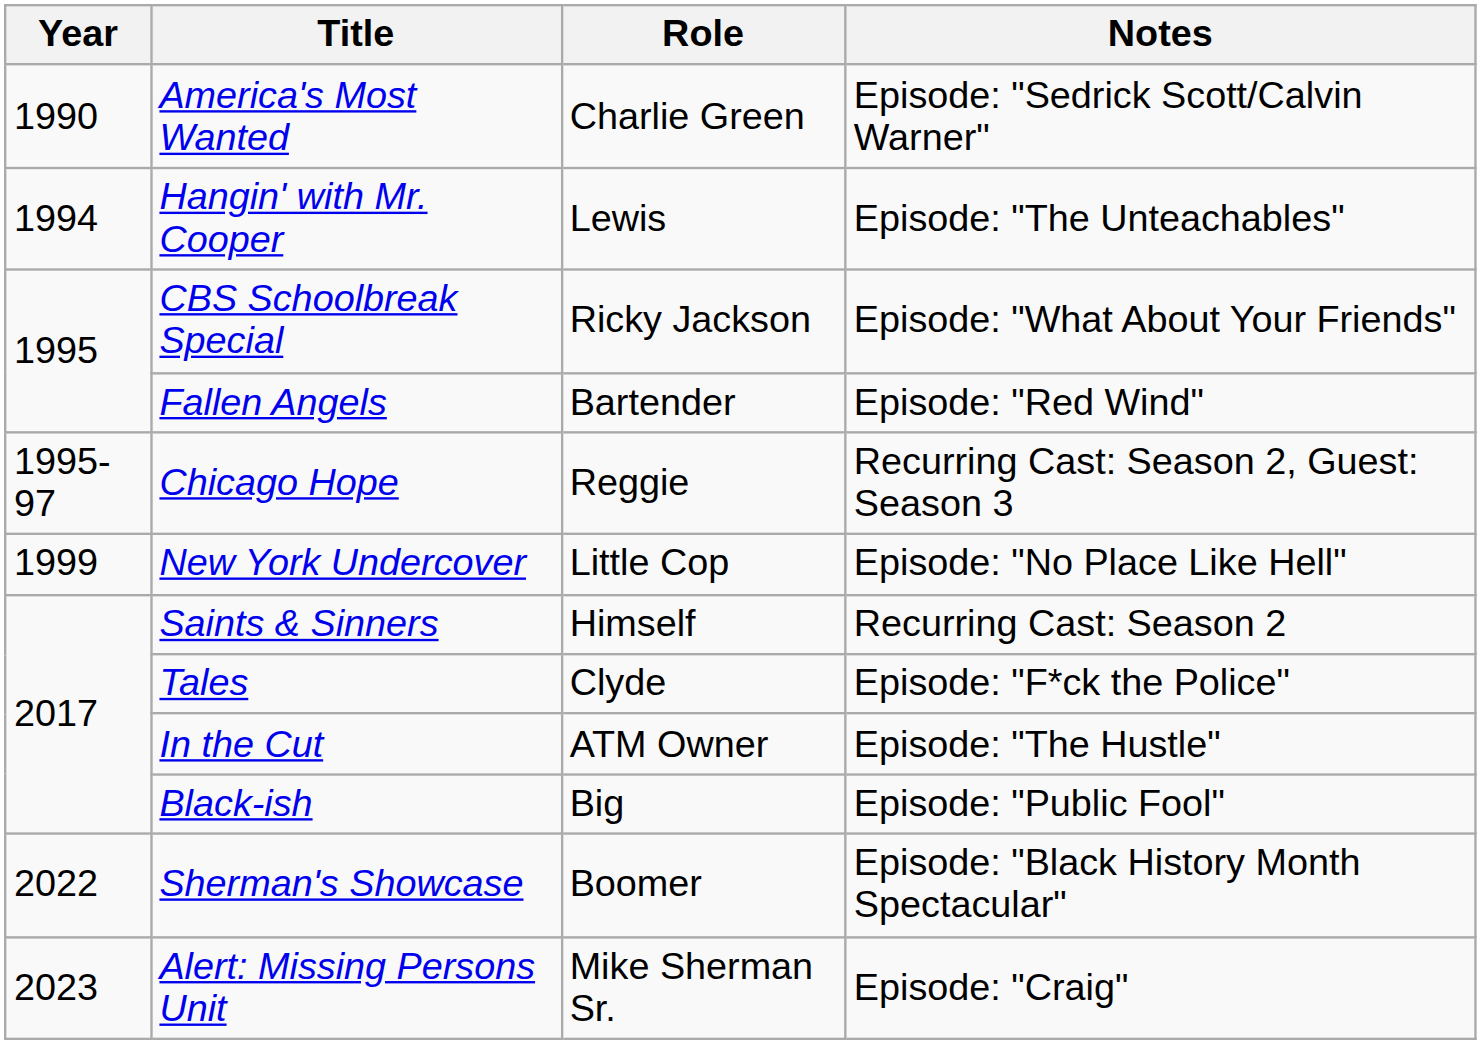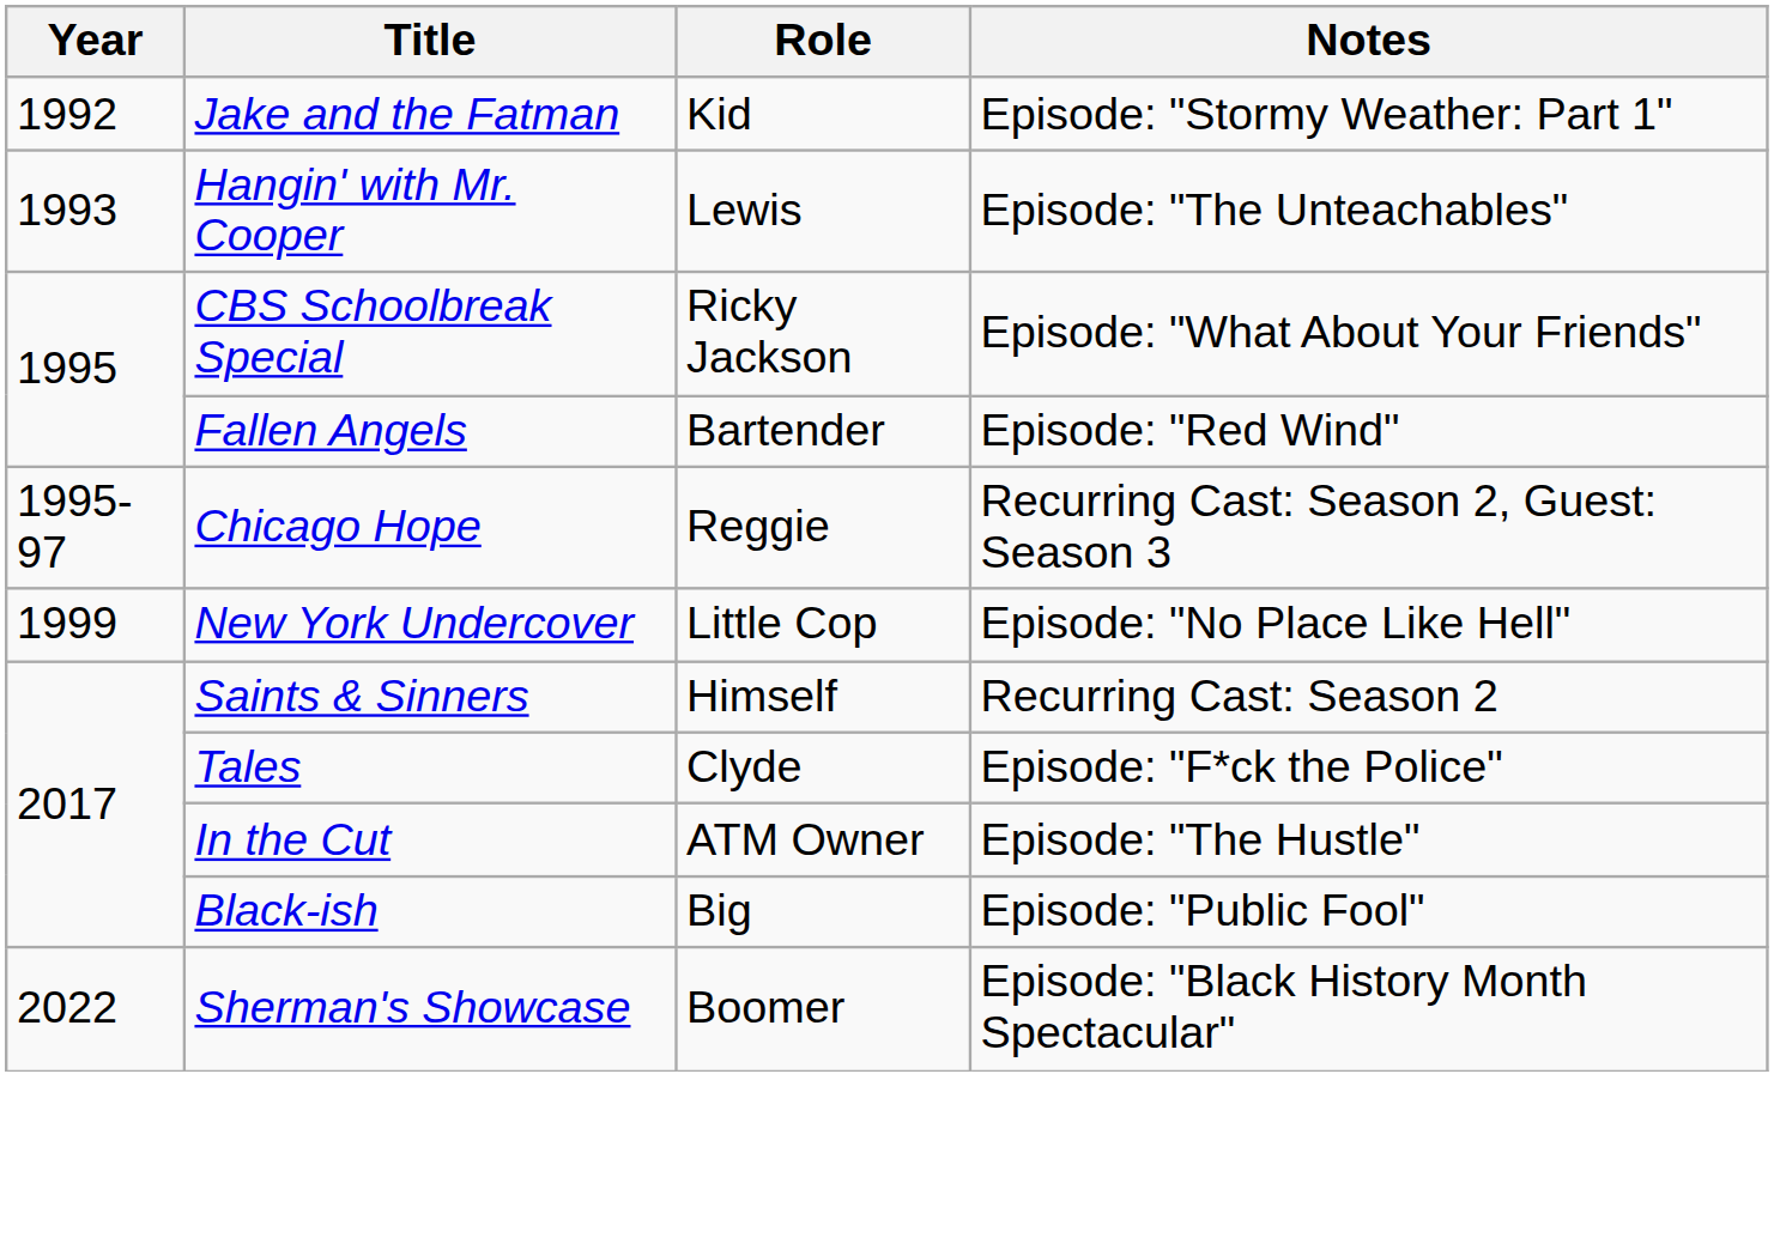 <table class="wikitable plainrowheaders sortable" style="margin-right: 0;">
 <tr>
 <th>Year</th>
 <th>Title</th>
 <th>Role</th>
 <th>Notes</th>
 </tr>
 <tr>
-<td>1990</td>
-<td><em><a href='#'>America's Most Wanted</a></em></td>
-<td>Charlie Green</td>
-<td>Episode: "Sedrick Scott/Calvin Warner"</td>
+<td>1992</td>
+<td><em><a href='#'>Jake and the Fatman</a></em></td>
+<td>Kid</td>
+<td>Episode: "Stormy Weather: Part 1"</td>
 </tr>
 <tr>
-<td>1994</td>
+<td>1993</td>
 <td><em><a href='#'>Hangin' with Mr. Cooper</a></em></td>
 <td>Lewis</td>
 <td>Episode: "The Unteachables"</td>
 </tr>
 <tr>
 <td rowspan=2>1995</td>
 <td><em><a href='#'>CBS Schoolbreak Special</a></em></td>
 <td>Ricky Jackson</td>
 <td>Episode: "What About Your Friends"</td>
 </tr>
 <tr>
 <td><em><a href='#'>Fallen Angels</a></em></td>
 <td>Bartender</td>
 <td>Episode: "Red Wind"</td>
 </tr>
 <tr>
 <td>1995-97</td>
 <td><em><a href='#'>Chicago Hope</a></em></td>
 <td>Reggie</td>
 <td>Recurring Cast: Season 2, Guest: Season 3</td>
 </tr>
 <tr>
 <td>1999</td>
 <td><em><a href='#'>New York Undercover</a></em></td>
 <td>Little Cop</td>
 <td>Episode: "No Place Like Hell"</td>
 </tr>
 <tr>
 <td rowspan=4>2017</td>
 <td><em><a href='#'>Saints & Sinners</a></em></td>
 <td>Himself</td>
 <td>Recurring Cast: Season 2</td>
 </tr>
 <tr>
 <td><em><a href='#'>Tales</a></em></td>
 <td>Clyde</td>
 <td>Episode: "F*ck the Police"</td>
 </tr>
 <tr>
 <td><em><a href='#'>In the Cut</a></em></td>
 <td>ATM Owner</td>
 <td>Episode: "The Hustle"</td>
 </tr>
 <tr>
 <td><em><a href='#'>Black-ish</a></em></td>
 <td>Big</td>
 <td>Episode: "Public Fool"</td>
 </tr>
 <tr>
 <td>2022</td>
 <td><em><a href='#'>Sherman's Showcase</a></em></td>
 <td>Boomer</td>
 <td>Episode: "Black History Month Spectacular"</td>
 </tr>
-<tr>
-<td>2023</td>
-<td><em><a href='#'>Alert: Missing Persons Unit</a></em></td>
-<td>Mike Sherman Sr.</td>
-<td>Episode: "Craig"</td>
-</tr>
 </table>
